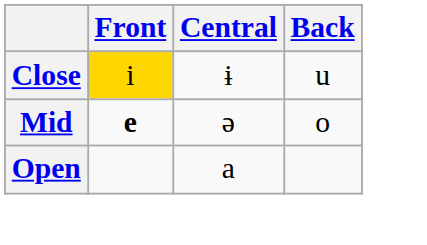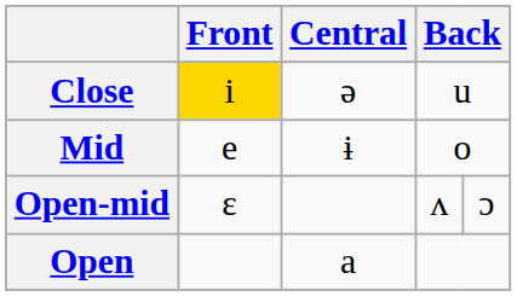 <table class="wikitable" style="text-align:center">
 <tr>
 <th></th>
 <th><a href='#'>Front</a></th>
 <th><a href='#'>Central</a></th>
 <th colspan="2"><a href='#'>Back</a></th>
 </tr>
 <tr>
 <th><a href='#'>Close</a></th>
 <td style="background: gold;">i</td>
-<td>ɨ</td>
+<td>ə</td>
 <td colspan="2">u</td>
 </tr>
 <tr>
 <th><a href='#'>Mid</a></th>
-<td><strong>e</strong></td>
-<td>ə</td>
+<td>e</td>
+<td>ɨ</td>
 <td colspan="2">o</td>
+</tr>
+<tr>
+<th><a href='#'>Open-mid</a></th>
+<td>ɛ</td>
+<td></td>
+<td>ʌ</td>
+<td>ɔ</td>
 </tr>
 <tr>
 <th><a href='#'>Open</a></th>
 <td></td>
 <td>a</td>
 <td colspan="2"></td>
 </tr>
 </table>
